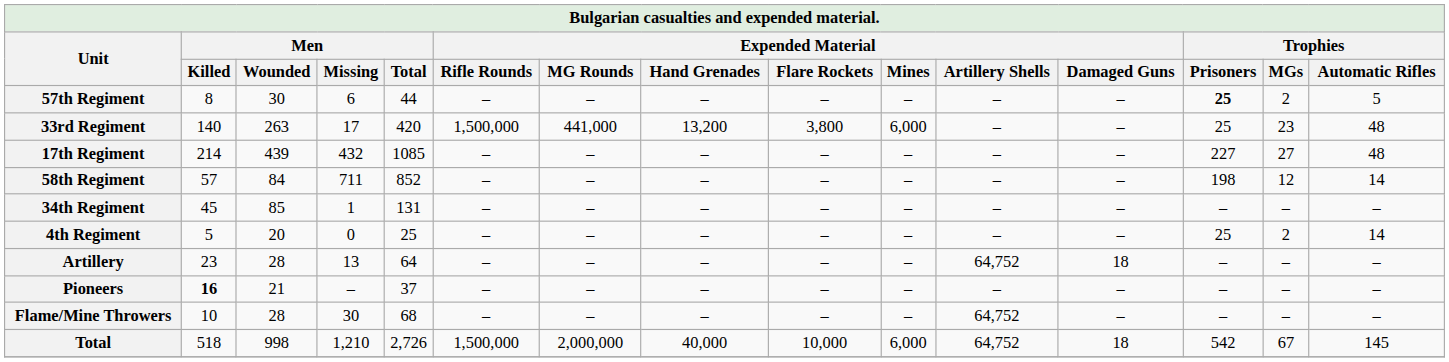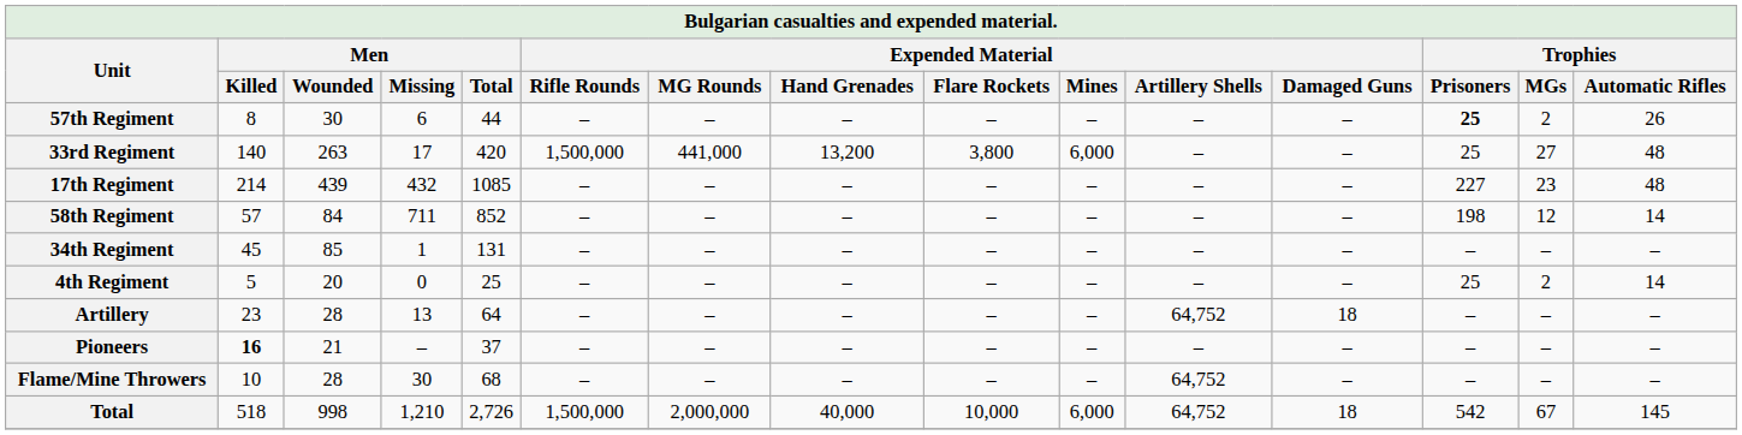 <table class=wikitable style="width:100%; font-size:90%; margin:0;">
 <tr>
 <th colspan=18 style="background: #E0EEE0;">Bulgarian casualties and expended material.</th>
 </tr>
 <tr>
 <th rowspan="2">Unit</th>
 <th colspan="4">Men</th>
 <th colspan="7">Expended Material</th>
 <th colspan="3">Trophies</th>
 </tr>
 <tr>
 <th>Killed</th>
 <th>Wounded</th>
 <th>Missing</th>
 <th>Total</th>
 <th>Rifle Rounds</th>
 <th>MG Rounds</th>
 <th>Hand Grenades</th>
 <th>Flare Rockets</th>
 <th>Mines</th>
 <th>Artillery Shells</th>
 <th>Damaged Guns</th>
 <th>Prisoners</th>
 <th>MGs</th>
 <th>Automatic Rifles</th>
 </tr>
 <tr style="text-align:center;">
 <th>57th Regiment</th>
 <td>8</td>
 <td>30</td>
 <td>6</td>
 <td>44</td>
 <td>–</td>
 <td>–</td>
 <td>–</td>
 <td>–</td>
 <td>–</td>
 <td>–</td>
 <td>–</td>
 <td><strong>25</strong></td>
 <td>2</td>
-<td>5</td>
+<td>26</td>
 </tr>
 <tr style="text-align:center;">
 <th>33rd Regiment</th>
 <td>140</td>
 <td>263</td>
 <td>17</td>
 <td>420</td>
 <td>1,500,000</td>
 <td>441,000</td>
 <td>13,200</td>
 <td>3,800</td>
 <td>6,000</td>
 <td>–</td>
 <td>–</td>
 <td>25</td>
-<td>23</td>
+<td>27</td>
 <td>48</td>
 </tr>
 <tr style="text-align:center;">
 <th>17th Regiment</th>
 <td>214</td>
 <td>439</td>
 <td>432</td>
 <td>1085</td>
 <td>–</td>
 <td>–</td>
 <td>–</td>
 <td>–</td>
 <td>–</td>
 <td>–</td>
 <td>–</td>
 <td>227</td>
-<td>27</td>
+<td>23</td>
 <td>48</td>
 </tr>
 <tr style="text-align:center;">
 <th>58th Regiment</th>
 <td>57</td>
 <td>84</td>
 <td>711</td>
 <td>852</td>
 <td>–</td>
 <td>–</td>
 <td>–</td>
 <td>–</td>
 <td>–</td>
 <td>–</td>
 <td>–</td>
 <td>198</td>
 <td>12</td>
 <td>14</td>
 </tr>
 <tr style="text-align:center;">
 <th>34th Regiment</th>
 <td>45</td>
 <td>85</td>
 <td>1</td>
 <td>131</td>
 <td>–</td>
 <td>–</td>
 <td>–</td>
 <td>–</td>
 <td>–</td>
 <td>–</td>
 <td>–</td>
 <td>–</td>
 <td>–</td>
 <td>–</td>
 </tr>
 <tr style="text-align:center;">
 <th>4th Regiment</th>
 <td>5</td>
 <td>20</td>
 <td>0</td>
 <td>25</td>
 <td>–</td>
 <td>–</td>
 <td>–</td>
 <td>–</td>
 <td>–</td>
 <td>–</td>
 <td>–</td>
 <td>25</td>
 <td>2</td>
 <td>14</td>
 </tr>
 <tr style="text-align:center;">
 <th>Artillery</th>
 <td>23</td>
 <td>28</td>
 <td>13</td>
 <td>64</td>
 <td>–</td>
 <td>–</td>
 <td>–</td>
 <td>–</td>
 <td>–</td>
 <td>64,752</td>
 <td>18</td>
 <td>–</td>
 <td>–</td>
 <td>–</td>
 </tr>
 <tr style="text-align:center;">
 <th>Pioneers</th>
 <td><strong>16</strong></td>
 <td>21</td>
 <td>–</td>
 <td>37</td>
 <td>–</td>
 <td>–</td>
 <td>–</td>
 <td>–</td>
 <td>–</td>
 <td>–</td>
 <td>–</td>
 <td>–</td>
 <td>–</td>
 <td>–</td>
 </tr>
 <tr style="text-align:center;">
 <th>Flame/Mine Throwers</th>
 <td>10</td>
 <td>28</td>
 <td>30</td>
 <td>68</td>
 <td>–</td>
 <td>–</td>
 <td>–</td>
 <td>–</td>
 <td>–</td>
 <td>64,752</td>
 <td>–</td>
 <td>–</td>
 <td>–</td>
 <td>–</td>
 </tr>
 <tr style="text-align:center;">
 <th>Total</th>
 <td>518</td>
 <td>998</td>
 <td>1,210</td>
 <td>2,726</td>
 <td>1,500,000</td>
 <td>2,000,000</td>
 <td>40,000</td>
 <td>10,000</td>
 <td>6,000</td>
 <td>64,752</td>
 <td>18</td>
 <td>542</td>
 <td>67</td>
 <td>145</td>
 </tr>
 <tr>
 </tr>
 </table>
